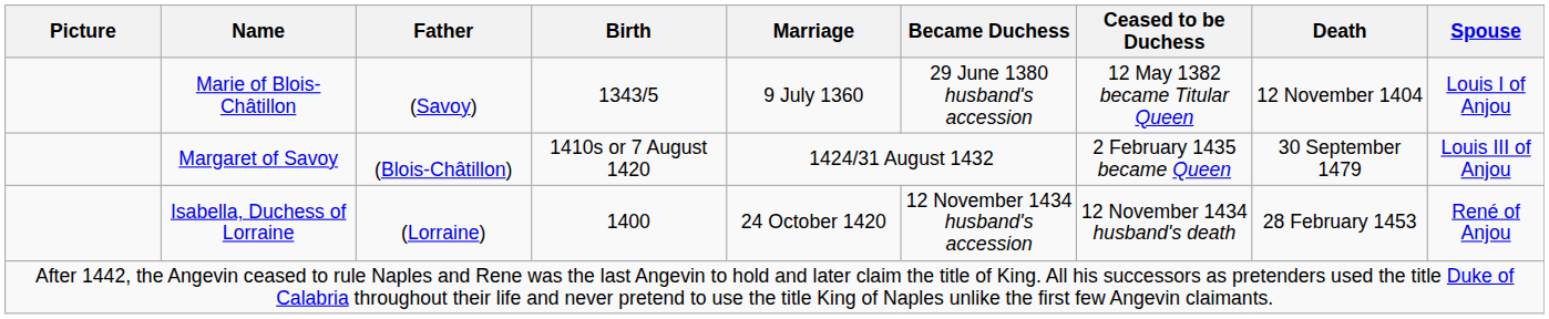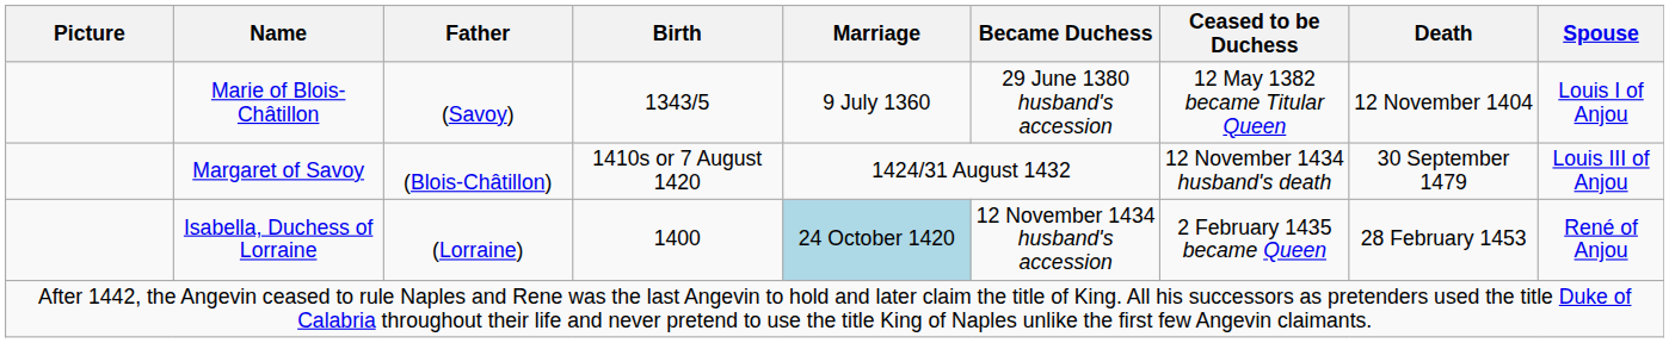 <table class="wikitable" style="width:100%; text-align:center">
 <tr>
 <th width="8%">Picture</th>
 <th width="10%">Name</th>
 <th width="9%">Father</th>
 <th width="10%">Birth</th>
 <th width="9%">Marriage</th>
 <th width="9%">Became Duchess</th>
 <th width="9%">Ceased to be Duchess</th>
 <th width="9%">Death</th>
 <th width="6%"><a href='#'>Spouse</a></th>
 </tr>
 <tr>
 <td></td>
 <td><a href='#'>Marie of Blois-Châtillon</a></td>
 <td><br> (<a href='#'>Savoy</a>)</td>
 <td>1343/5</td>
 <td>9 July 1360</td>
 <td>29 June 1380<br><em>husband's accession</em></td>
 <td>12 May 1382<br><em>became Titular <a href='#'>Queen</a></em></td>
 <td>12 November 1404</td>
 <td><a href='#'>Louis I of Anjou</a></td>
 </tr>
 <tr>
 <td></td>
 <td><a href='#'>Margaret of Savoy</a></td>
 <td> <br>(<a href='#'>Blois-Châtillon</a>)</td>
 <td>1410s or 7 August 1420</td>
 <td colspan=2>1424/31 August 1432</td>
-<td>2 February 1435<br><em>became <a href='#'>Queen</a></em></td>
+<td>12 November 1434<br><em>husband's death</em></td>
 <td>30 September 1479</td>
 <td><a href='#'>Louis III of Anjou</a></td>
 </tr>
 <tr>
 <td></td>
 <td><a href='#'>Isabella, Duchess of Lorraine</a></td>
 <td><br> (<a href='#'>Lorraine</a>)</td>
 <td>1400</td>
-<td>24 October 1420</td>
+<td style="background: lightblue;">24 October 1420</td>
 <td>12 November 1434<br><em>husband's accession</em></td>
-<td>12 November 1434<br><em>husband's death</em></td>
+<td>2 February 1435<br><em>became <a href='#'>Queen</a></em></td>
 <td>28 February 1453</td>
 <td><a href='#'>René of Anjou</a></td>
 </tr>
 <tr>
 <td colspan=9>After 1442, the Angevin ceased to rule Naples and Rene was the last Angevin to hold and later claim the title of King. All his successors as pretenders used the title <a href='#'>Duke of Calabria</a> throughout their life and never pretend to use the title King of Naples unlike the first few Angevin claimants.</td>
 </tr>
 </table>
